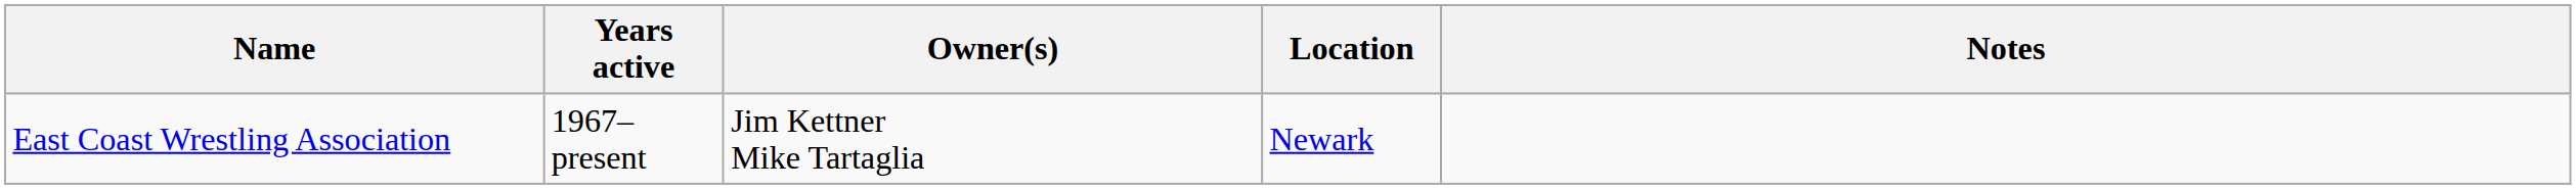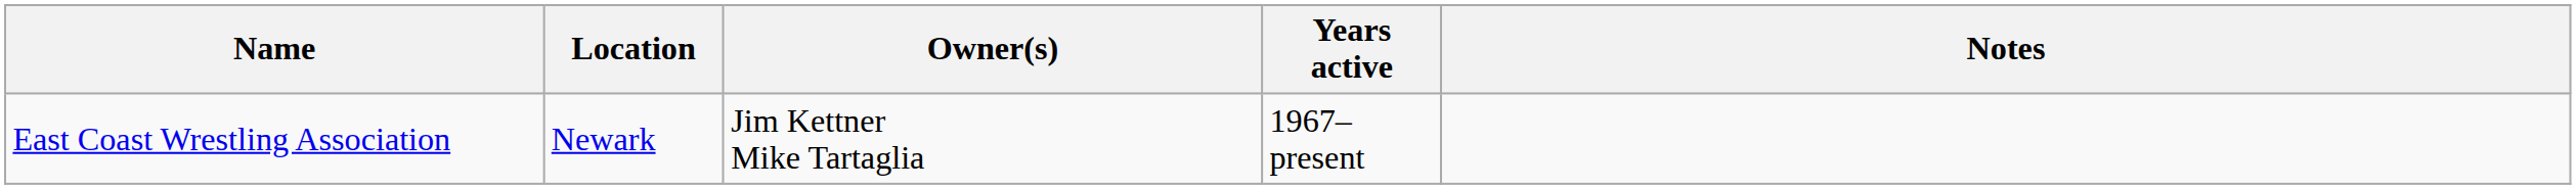 <table class=wikitable>
 <tr>
 <th style="width:21%;">Name</th>
+<th style="width:7%;">Location</th>
+<th style="width:21%;">Owner(s)</th>
 <th style="width:7%;">Years active</th>
-<th style="width:21%;">Owner(s)</th>
-<th style="width:7%;">Location</th>
 <th style="width:55%;">Notes</th>
 </tr>
 <tr>
 <td><a href='#'>East Coast Wrestling Association</a></td>
+<td><a href='#'>Newark</a></td>
+<td>Jim Kettner<br>Mike Tartaglia</td>
 <td>1967–present</td>
-<td>Jim Kettner<br>Mike Tartaglia</td>
-<td><a href='#'>Newark</a></td>
 <td></td>
 </tr>
 </table>
